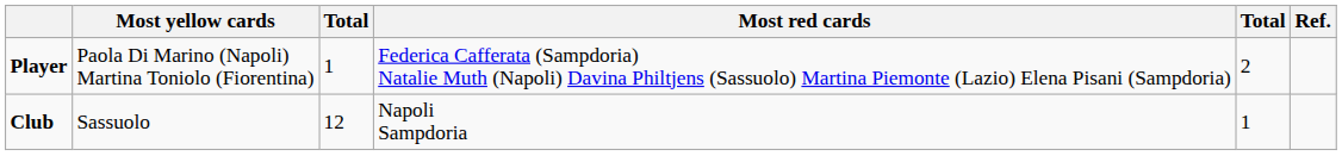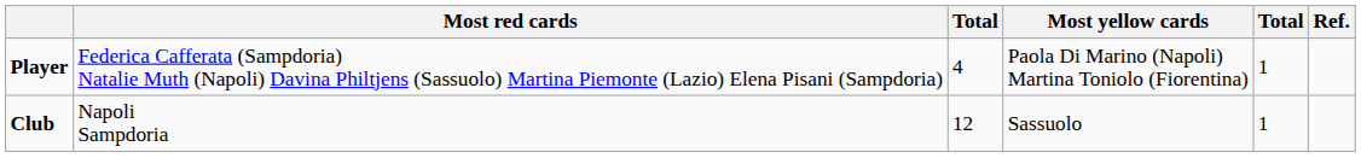 <table class="wikitable">
 <tr>
 <th></th>
+<th>Most red cards</th>
+<th>Total</th>
 <th>Most yellow cards</th>
-<th>Total</th>
-<th>Most red cards</th>
 <th>Total</th>
 <th>Ref.</th>
 </tr>
 <tr>
 <td><strong>Player</strong></td>
+<td> <a href='#'>Federica Cafferata</a> (Sampdoria)<br> <a href='#'>Natalie Muth</a> (Napoli) <a href='#'>Davina Philtjens</a> (Sassuolo) <a href='#'>Martina Piemonte</a> (Lazio) Elena Pisani (Sampdoria)</td>
+<td>4</td>
 <td> Paola Di Marino (Napoli)<br> Martina Toniolo (Fiorentina)</td>
 <td>1</td>
-<td> <a href='#'>Federica Cafferata</a> (Sampdoria)<br> <a href='#'>Natalie Muth</a> (Napoli) <a href='#'>Davina Philtjens</a> (Sassuolo) <a href='#'>Martina Piemonte</a> (Lazio) Elena Pisani (Sampdoria)</td>
-<td>2</td>
 <td></td>
 </tr>
 <tr>
 <td><strong>Club</strong></td>
+<td>Napoli<br>Sampdoria</td>
+<td>12</td>
 <td>Sassuolo</td>
-<td>12</td>
-<td>Napoli<br>Sampdoria</td>
 <td>1</td>
 <td></td>
 </tr>
 </table>
